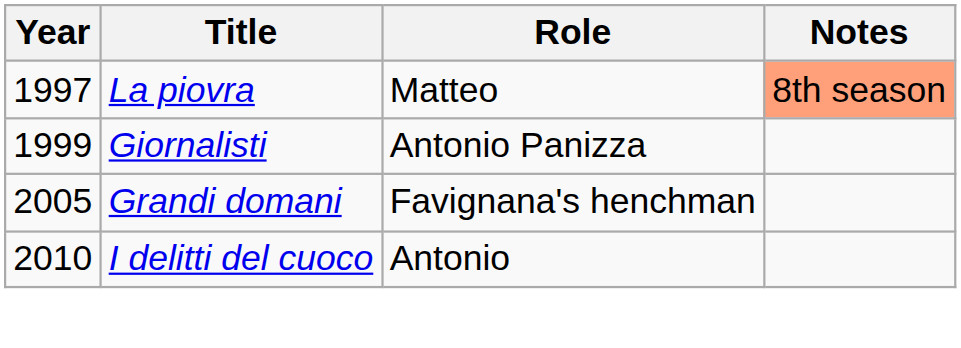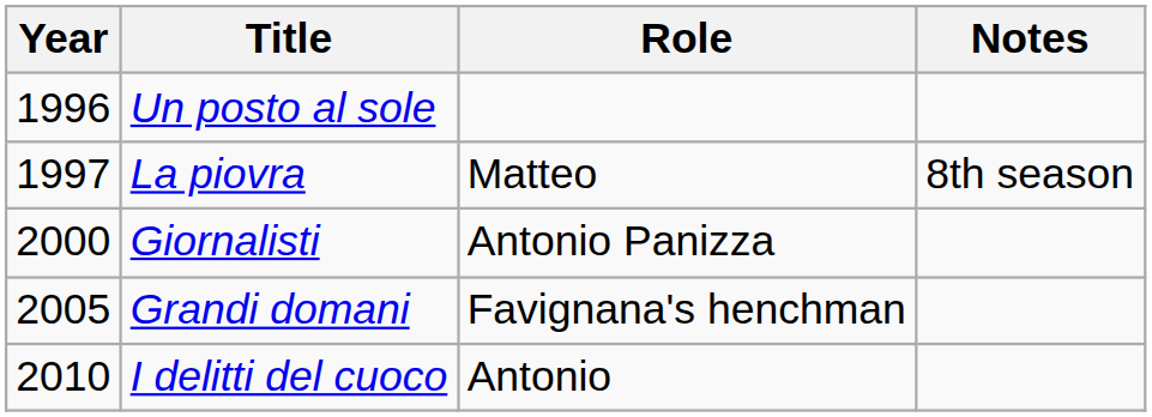 <table class="wikitable sortable">
 <tr>
 <th>Year</th>
 <th>Title</th>
 <th>Role</th>
 <th class="unsortable">Notes</th>
 </tr>
 <tr>
+<td>1996</td>
+<td><em><a href='#'>Un posto al sole</a></em></td>
+<td></td>
+<td></td>
+</tr>
+<tr>
 <td>1997</td>
 <td><em><a href='#'>La piovra</a></em></td>
 <td>Matteo</td>
-<td style="background: lightsalmon;">8th season</td>
+<td>8th season</td>
 </tr>
 <tr>
-<td>1999</td>
+<td>2000</td>
 <td><em><a href='#'>Giornalisti</a></em></td>
 <td>Antonio Panizza</td>
 <td></td>
 </tr>
 <tr>
 <td>2005</td>
 <td><em><a href='#'>Grandi domani</a></em></td>
 <td>Favignana's henchman</td>
 <td></td>
 </tr>
 <tr>
 <td>2010</td>
 <td><em><a href='#'>I delitti del cuoco</a></em></td>
 <td>Antonio</td>
 <td></td>
 </tr>
 </table>
